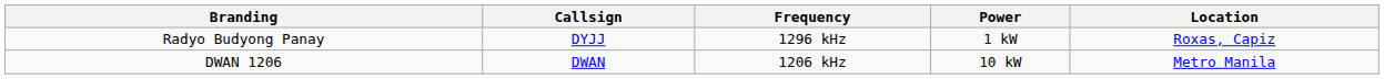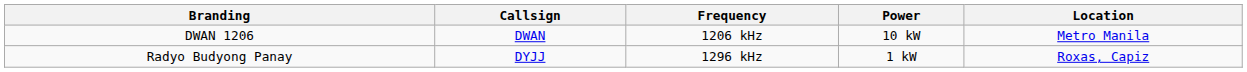 <table class="wikitable" style="width:100%; text-align:center;">
 <tr>
 <th>Branding</th>
 <th>Callsign</th>
 <th>Frequency</th>
 <th>Power</th>
 <th>Location</th>
 </tr>
 <tr>
+<td>DWAN 1206</td>
+<td><a href='#'>DWAN</a></td>
+<td>1206 kHz</td>
+<td>10 kW</td>
+<td><a href='#'>Metro Manila</a></td>
+</tr>
+<tr>
 <td>Radyo Budyong Panay</td>
 <td><a href='#'>DYJJ</a></td>
 <td>1296 kHz</td>
 <td>1 kW</td>
 <td><a href='#'>Roxas, Capiz</a></td>
 </tr>
-<tr>
-<td>DWAN 1206</td>
-<td><a href='#'>DWAN</a></td>
-<td>1206 kHz</td>
-<td>10 kW</td>
-<td><a href='#'>Metro Manila</a></td>
-</tr>
 </table>
